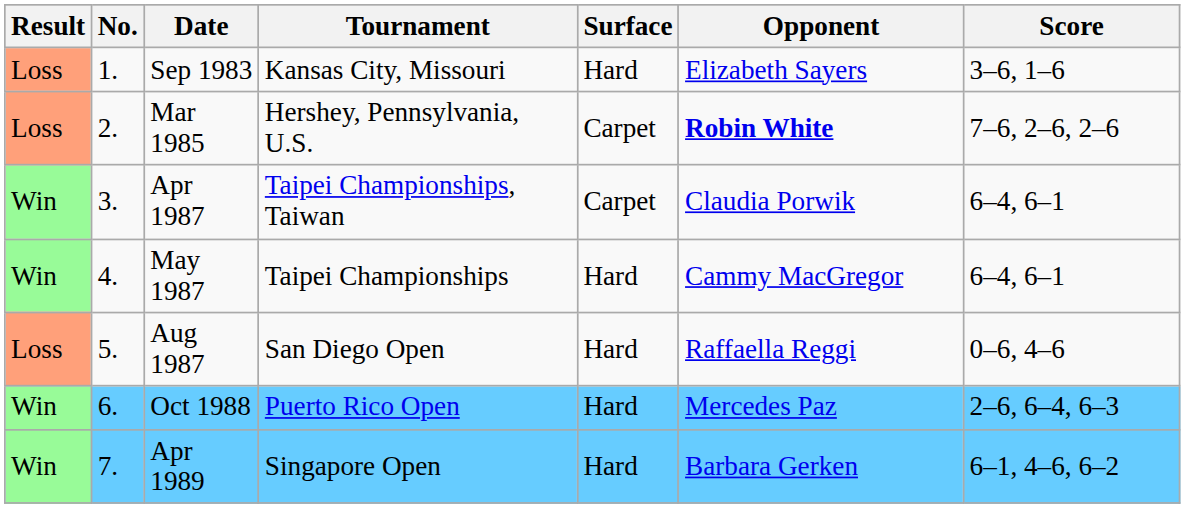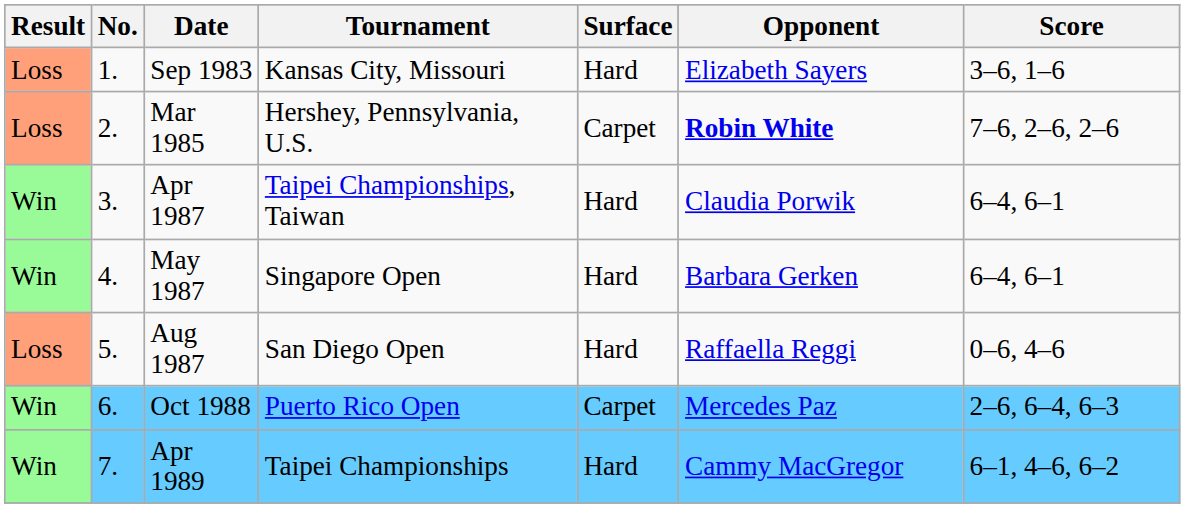 <table class="sortable wikitable">
 <tr>
 <th style="width:40px">Result</th>
 <th style="width:20px">No.</th>
 <th style="width:60px">Date</th>
 <th style="width:180px">Tournament</th>
 <th style="width:50px">Surface</th>
 <th style="width:160px">Opponent</th>
 <th style="width:120px" class="unsortable">Score</th>
 </tr>
 <tr>
 <td style="background:#ffa07a;">Loss</td>
 <td>1.</td>
 <td>Sep 1983</td>
 <td>Kansas City, Missouri</td>
 <td>Hard</td>
 <td> <a href='#'>Elizabeth Sayers</a></td>
 <td>3–6, 1–6</td>
 </tr>
 <tr>
 <td style="background:#ffa07a;">Loss</td>
 <td>2.</td>
 <td>Mar 1985</td>
 <td>Hershey, Pennsylvania, U.S.</td>
 <td>Carpet</td>
 <td><strong> <a href='#'>Robin White</a></strong></td>
 <td>7–6, 2–6, 2–6</td>
 </tr>
 <tr>
 <td style="background:#98fb98;">Win</td>
 <td>3.</td>
 <td>Apr 1987</td>
 <td><a href='#'>Taipei Championships</a>, Taiwan</td>
-<td>Carpet</td>
+<td>Hard</td>
 <td> <a href='#'>Claudia Porwik</a></td>
 <td>6–4, 6–1</td>
 </tr>
 <tr>
 <td style="background:#98fb98;">Win</td>
 <td>4.</td>
 <td>May 1987</td>
-<td>Taipei Championships</td>
+<td>Singapore Open</td>
 <td>Hard</td>
-<td> <a href='#'>Cammy MacGregor</a></td>
+<td> <a href='#'>Barbara Gerken</a></td>
 <td>6–4, 6–1</td>
 </tr>
 <tr>
 <td style="background:#ffa07a;">Loss</td>
 <td>5.</td>
 <td>Aug 1987</td>
 <td>San Diego Open</td>
 <td>Hard</td>
 <td> <a href='#'>Raffaella Reggi</a></td>
 <td>0–6, 4–6</td>
 </tr>
 <tr bgcolor="66CCFF">
 <td style="background:#98fb98;">Win</td>
 <td>6.</td>
 <td>Oct 1988</td>
 <td><a href='#'>Puerto Rico Open</a></td>
-<td>Hard</td>
+<td>Carpet</td>
 <td> <a href='#'>Mercedes Paz</a></td>
 <td>2–6, 6–4, 6–3</td>
 </tr>
 <tr bgcolor="66CCFF">
 <td style="background:#98fb98;">Win</td>
 <td>7.</td>
 <td>Apr 1989</td>
-<td>Singapore Open</td>
+<td>Taipei Championships</td>
 <td>Hard</td>
-<td> <a href='#'>Barbara Gerken</a></td>
+<td> <a href='#'>Cammy MacGregor</a></td>
 <td>6–1, 4–6, 6–2</td>
 </tr>
 </table>
